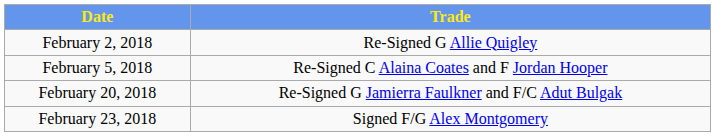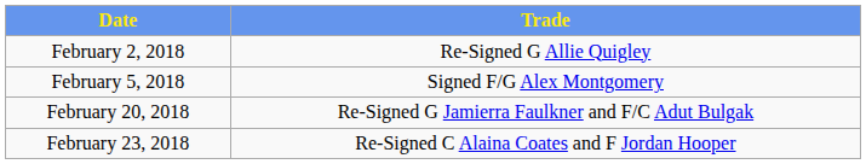 <table class="wikitable" style="width:80%; text-align:center;">
 <tr>
 <th style="background:#6495ED; color:#FDE910; width=125">Date</th>
 <th style="background:#6495ED; color:#FDE910;" colspan="2">Trade</th>
 </tr>
 <tr>
 <td>February 2, 2018</td>
 <td>Re-Signed G <a href='#'>Allie Quigley</a></td>
 </tr>
 <tr>
 <td>February 5, 2018</td>
-<td>Re-Signed C <a href='#'>Alaina Coates</a> and F <a href='#'>Jordan Hooper</a></td>
+<td>Signed F/G <a href='#'>Alex Montgomery</a></td>
 </tr>
 <tr>
 <td>February 20, 2018</td>
 <td>Re-Signed G <a href='#'>Jamierra Faulkner</a> and F/C <a href='#'>Adut Bulgak</a></td>
 </tr>
 <tr>
 <td>February 23, 2018</td>
-<td>Signed F/G <a href='#'>Alex Montgomery</a></td>
+<td>Re-Signed C <a href='#'>Alaina Coates</a> and F <a href='#'>Jordan Hooper</a></td>
 </tr>
 </table>
